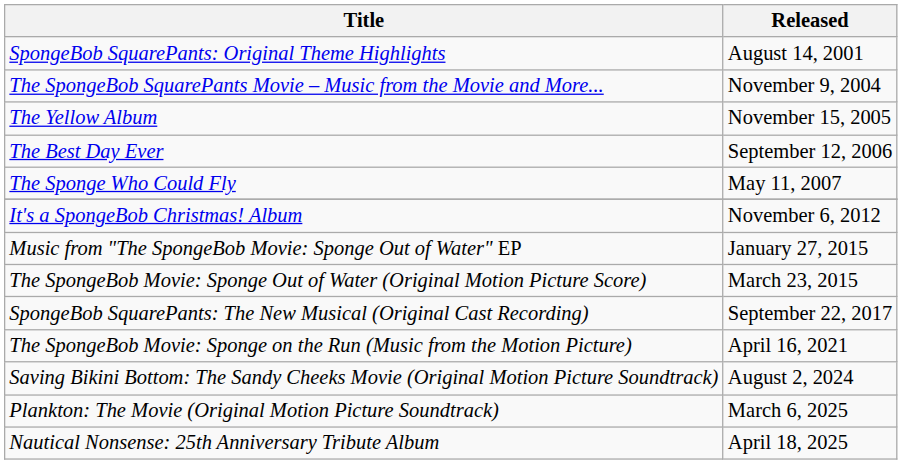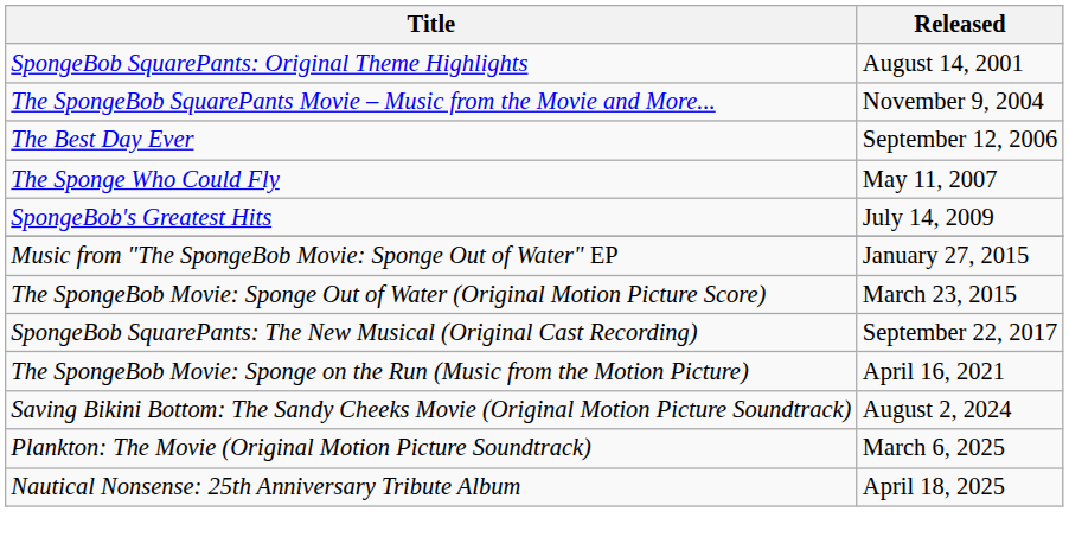 <table class="wikitable" align="center">
 <tr>
 <th>Title</th>
 <th>Released</th>
 </tr>
 <tr>
 <td><em><a href='#'>SpongeBob SquarePants: Original Theme Highlights</a></em></td>
 <td>August 14, 2001</td>
 </tr>
 <tr>
 <td><em><a href='#'>The SpongeBob SquarePants Movie – Music from the Movie and More...</a></em></td>
 <td>November 9, 2004</td>
 </tr>
 <tr>
-<td><em><a href='#'>The Yellow Album</a></em></td>
-<td>November 15, 2005</td>
-</tr>
-<tr>
 <td><em><a href='#'>The Best Day Ever</a></em></td>
 <td>September 12, 2006</td>
 </tr>
 <tr>
 <td><em><a href='#'>The Sponge Who Could Fly</a></em></td>
 <td>May 11, 2007</td>
 </tr>
 <tr>
+<td><em><a href='#'>SpongeBob's Greatest Hits</a></em></td>
+<td>July 14, 2009</td>
 </tr>
 <tr>
-<td><em><a href='#'>It's a SpongeBob Christmas! Album</a></em></td>
-<td>November 6, 2012</td>
 </tr>
 <tr>
 <td><em>Music from "The SpongeBob Movie: Sponge Out of Water"</em> EP</td>
 <td>January 27, 2015</td>
 </tr>
 <tr>
 <td><em>The SpongeBob Movie: Sponge Out of Water (Original Motion Picture Score)</em></td>
 <td>March 23, 2015</td>
 </tr>
 <tr>
 <td><em>SpongeBob SquarePants: The New Musical (Original Cast Recording)</em></td>
 <td>September 22, 2017</td>
 </tr>
 <tr>
 <td><em>The SpongeBob Movie: Sponge on the Run (Music from the Motion Picture)</em></td>
 <td>April 16, 2021</td>
 </tr>
 <tr>
 <td><em>Saving Bikini Bottom: The Sandy Cheeks Movie (Original Motion Picture Soundtrack)</em></td>
 <td>August 2, 2024</td>
 </tr>
 <tr>
 <td><em>Plankton: The Movie (Original Motion Picture Soundtrack)</em></td>
 <td>March 6, 2025</td>
 </tr>
 <tr>
 <td><em>Nautical Nonsense: 25th Anniversary Tribute Album</em></td>
 <td>April 18, 2025</td>
 </tr>
 </table>
